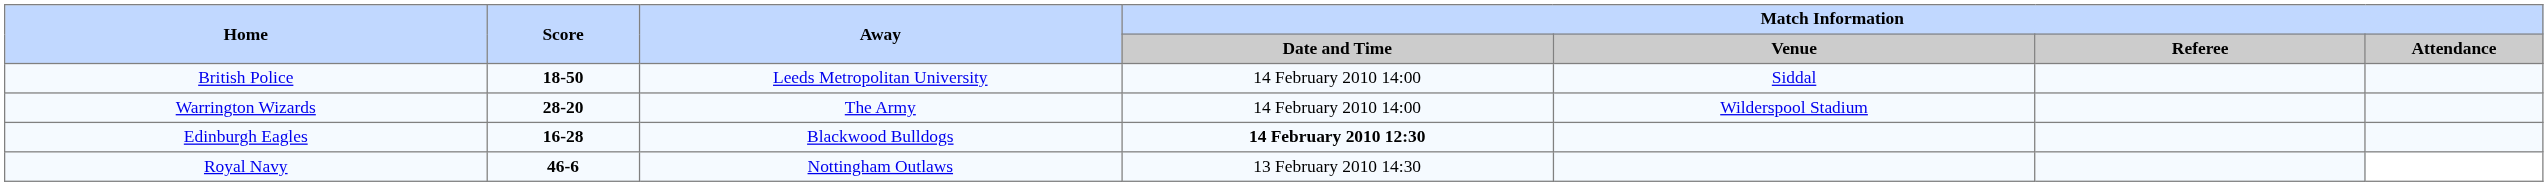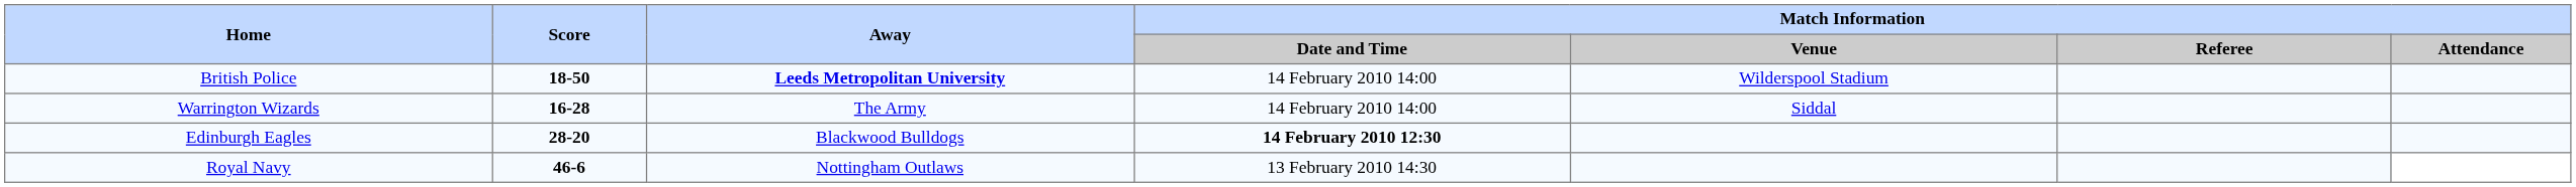 <table border=1 style="border-collapse:collapse; font-size:85%; text-align:center;" cellpadding=3 cellspacing=0 width=100%>
 <tr bgcolor=#C1D8FF>
 <th rowspan=2 width=19%>Home</th>
 <th rowspan=2 width=6%>Score</th>
 <th rowspan=2 width=19%>Away</th>
 <th colspan=6>Match Information</th>
 </tr>
 <tr bgcolor=#CCCCCC>
 <th width=17%>Date and Time</th>
 <th width=19%>Venue</th>
 <th width=13%>Referee</th>
 <th width=7%>Attendance</th>
 </tr>
 <tr bgcolor=#F5FAFF>
 <td><a href='#'>British Police</a></td>
 <td><strong>18-50</strong></td>
-<td><a href='#'>Leeds Metropolitan University</a></td>
+<td><strong><a href='#'>Leeds Metropolitan University</a></strong></td>
+<td>14 February 2010 14:00</td>
+<td><a href='#'>Wilderspool Stadium</a></td>
+<td></td>
+<td></td>
+</tr>
+<tr bgcolor=#F5FAFF>
+<td><a href='#'>Warrington Wizards</a></td>
+<td><strong>16-28</strong></td>
+<td><a href='#'>The Army</a></td>
 <td>14 February 2010 14:00</td>
 <td><a href='#'>Siddal</a></td>
 <td></td>
 <td></td>
 </tr>
 <tr bgcolor=#F5FAFF>
-<td><a href='#'>Warrington Wizards</a></td>
+<td><a href='#'>Edinburgh Eagles</a></td>
 <td><strong>28-20</strong></td>
-<td><a href='#'>The Army</a></td>
-<td>14 February 2010 14:00</td>
-<td><a href='#'>Wilderspool Stadium</a></td>
-<td></td>
-<td></td>
-</tr>
-<tr bgcolor=#F5FAFF>
-<td><a href='#'>Edinburgh Eagles</a></td>
-<td><strong>16-28</strong></td>
 <td><a href='#'>Blackwood Bulldogs</a></td>
 <td><strong>14 February 2010 12:30</strong></td>
 <td></td>
 <td></td>
 <td></td>
 </tr>
 <tr bgcolor=#F5FAFF>
 <td><a href='#'>Royal Navy</a></td>
 <td><strong>46-6</strong></td>
 <td><a href='#'>Nottingham Outlaws</a></td>
 <td>13 February 2010 14:30</td>
 <td></td>
 <td></td>
 </tr>
 </table>
